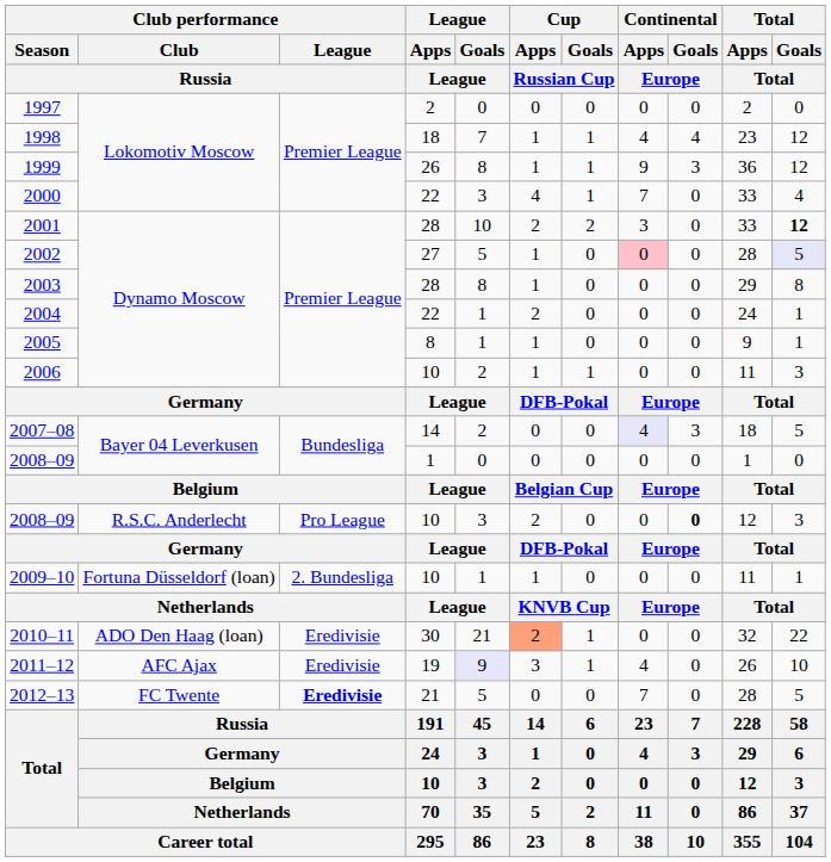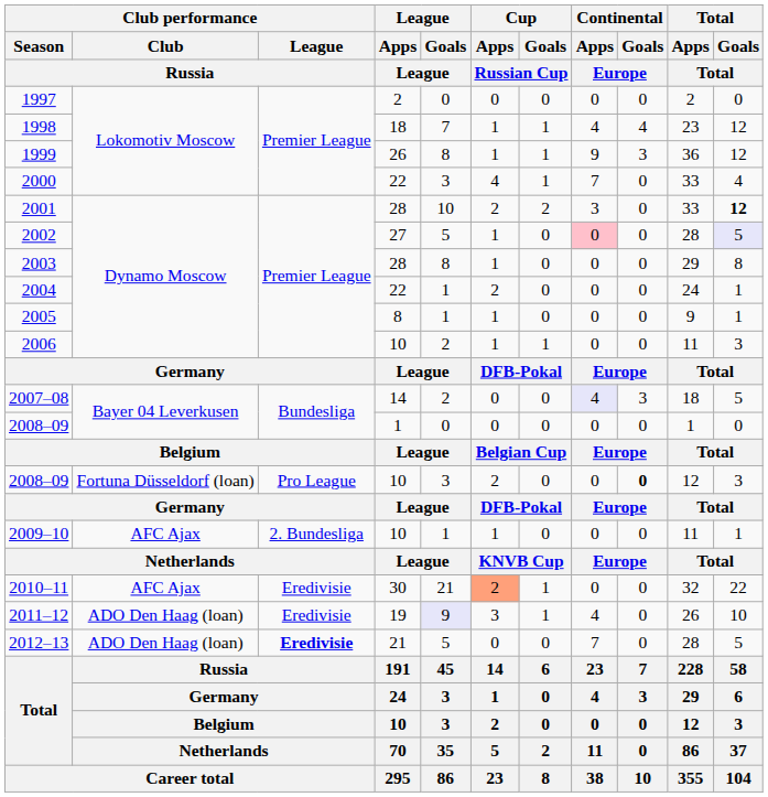 <table class="wikitable" style="text-align:center">
 <tr>
 <th colspan=3>Club performance</th>
 <th colspan=2>League</th>
 <th colspan=2>Cup</th>
 <th colspan=2>Continental</th>
 <th colspan=2>Total</th>
 </tr>
 <tr>
 <th>Season</th>
 <th>Club</th>
 <th>League</th>
 <th>Apps</th>
 <th>Goals</th>
 <th>Apps</th>
 <th>Goals</th>
 <th>Apps</th>
 <th>Goals</th>
 <th>Apps</th>
 <th>Goals</th>
 </tr>
 <tr>
 <th colspan=3>Russia</th>
 <th colspan=2>League</th>
 <th colspan=2><a href='#'>Russian Cup</a></th>
 <th colspan=2><a href='#'>Europe</a></th>
 <th colspan=2>Total</th>
 </tr>
 <tr>
 <td><a href='#'>1997</a></td>
 <td rowspan="4"><a href='#'>Lokomotiv Moscow</a></td>
 <td rowspan="4"><a href='#'>Premier League</a></td>
 <td>2</td>
 <td>0</td>
 <td>0</td>
 <td>0</td>
 <td>0</td>
 <td>0</td>
 <td>2</td>
 <td>0</td>
 </tr>
 <tr>
 <td><a href='#'>1998</a></td>
 <td>18</td>
 <td>7</td>
 <td>1</td>
 <td>1</td>
 <td>4</td>
 <td>4</td>
 <td>23</td>
 <td>12</td>
 </tr>
 <tr>
 <td><a href='#'>1999</a></td>
 <td>26</td>
 <td>8</td>
 <td>1</td>
 <td>1</td>
 <td>9</td>
 <td>3</td>
 <td>36</td>
 <td>12</td>
 </tr>
 <tr>
 <td><a href='#'>2000</a></td>
 <td>22</td>
 <td>3</td>
 <td>4</td>
 <td>1</td>
 <td>7</td>
 <td>0</td>
 <td>33</td>
 <td>4</td>
 </tr>
 <tr>
 <td><a href='#'>2001</a></td>
 <td rowspan="6"><a href='#'>Dynamo Moscow</a></td>
 <td rowspan="6"><a href='#'>Premier League</a></td>
 <td>28</td>
 <td>10</td>
 <td>2</td>
 <td>2</td>
 <td>3</td>
 <td>0</td>
 <td>33</td>
 <td><strong>12</strong></td>
 </tr>
 <tr>
 <td><a href='#'>2002</a></td>
 <td>27</td>
 <td>5</td>
 <td>1</td>
 <td>0</td>
 <td style="background: pink;">0</td>
 <td>0</td>
 <td>28</td>
 <td style="background: lavender;">5</td>
 </tr>
 <tr>
 <td><a href='#'>2003</a></td>
 <td>28</td>
 <td>8</td>
 <td>1</td>
 <td>0</td>
 <td>0</td>
 <td>0</td>
 <td>29</td>
 <td>8</td>
 </tr>
 <tr>
 <td><a href='#'>2004</a></td>
 <td>22</td>
 <td>1</td>
 <td>2</td>
 <td>0</td>
 <td>0</td>
 <td>0</td>
 <td>24</td>
 <td>1</td>
 </tr>
 <tr>
 <td><a href='#'>2005</a></td>
 <td>8</td>
 <td>1</td>
 <td>1</td>
 <td>0</td>
 <td>0</td>
 <td>0</td>
 <td>9</td>
 <td>1</td>
 </tr>
 <tr>
 <td><a href='#'>2006</a></td>
 <td>10</td>
 <td>2</td>
 <td>1</td>
 <td>1</td>
 <td>0</td>
 <td>0</td>
 <td>11</td>
 <td>3</td>
 </tr>
 <tr>
 <th colspan=3>Germany</th>
 <th colspan=2>League</th>
 <th colspan=2><a href='#'>DFB-Pokal</a></th>
 <th colspan=2><a href='#'>Europe</a></th>
 <th colspan=2>Total</th>
 </tr>
 <tr>
 <td><a href='#'>2007–08</a></td>
 <td rowspan="2"><a href='#'>Bayer 04 Leverkusen</a></td>
 <td rowspan="2"><a href='#'>Bundesliga</a></td>
 <td>14</td>
 <td>2</td>
 <td>0</td>
 <td>0</td>
 <td style="background: lavender;">4</td>
 <td>3</td>
 <td>18</td>
 <td>5</td>
 </tr>
 <tr>
 <td><a href='#'>2008–09</a></td>
 <td>1</td>
 <td>0</td>
 <td>0</td>
 <td>0</td>
 <td>0</td>
 <td>0</td>
 <td>1</td>
 <td>0</td>
 </tr>
 <tr>
 <th colspan=3>Belgium</th>
 <th colspan=2>League</th>
 <th colspan=2><a href='#'>Belgian Cup</a></th>
 <th colspan=2><a href='#'>Europe</a></th>
 <th colspan=2>Total</th>
 </tr>
 <tr>
 <td><a href='#'>2008–09</a></td>
-<td><a href='#'>R.S.C. Anderlecht</a></td>
+<td><a href='#'>Fortuna Düsseldorf</a> (loan)</td>
 <td><a href='#'>Pro League</a></td>
 <td>10</td>
 <td>3</td>
 <td>2</td>
 <td>0</td>
 <td>0</td>
 <td><strong>0</strong></td>
 <td>12</td>
 <td>3</td>
 </tr>
 <tr>
 <th colspan=3>Germany</th>
 <th colspan=2>League</th>
 <th colspan=2><a href='#'>DFB-Pokal</a></th>
 <th colspan=2><a href='#'>Europe</a></th>
 <th colspan=2>Total</th>
 </tr>
 <tr>
 <td><a href='#'>2009–10</a></td>
-<td><a href='#'>Fortuna Düsseldorf</a> (loan)</td>
+<td><a href='#'>AFC Ajax</a></td>
 <td><a href='#'>2. Bundesliga</a></td>
 <td>10</td>
 <td>1</td>
 <td>1</td>
 <td>0</td>
 <td>0</td>
 <td>0</td>
 <td>11</td>
 <td>1</td>
 </tr>
 <tr>
 <th colspan=3>Netherlands</th>
 <th colspan=2>League</th>
 <th colspan=2><a href='#'>KNVB Cup</a></th>
 <th colspan=2><a href='#'>Europe</a></th>
 <th colspan=2>Total</th>
 </tr>
 <tr>
 <td><a href='#'>2010–11</a></td>
-<td><a href='#'>ADO Den Haag</a> (loan)</td>
+<td><a href='#'>AFC Ajax</a></td>
 <td><a href='#'>Eredivisie</a></td>
 <td>30</td>
 <td>21</td>
 <td style="background: lightsalmon;">2</td>
 <td>1</td>
 <td>0</td>
 <td>0</td>
 <td>32</td>
 <td>22</td>
 </tr>
 <tr>
 <td><a href='#'>2011–12</a></td>
-<td><a href='#'>AFC Ajax</a></td>
+<td><a href='#'>ADO Den Haag</a> (loan)</td>
 <td><a href='#'>Eredivisie</a></td>
 <td>19</td>
 <td style="background: lavender;">9</td>
 <td>3</td>
 <td>1</td>
 <td>4</td>
 <td>0</td>
 <td>26</td>
 <td>10</td>
 </tr>
 <tr>
 <td><a href='#'>2012–13</a></td>
-<td><a href='#'>FC Twente</a></td>
+<td><a href='#'>ADO Den Haag</a> (loan)</td>
 <td><strong><a href='#'>Eredivisie</a></strong></td>
 <td>21</td>
 <td>5</td>
 <td>0</td>
 <td>0</td>
 <td>7</td>
 <td>0</td>
 <td>28</td>
 <td>5</td>
 </tr>
 <tr>
 <th rowspan=4>Total</th>
 <th colspan=2>Russia</th>
 <th>191</th>
 <th>45</th>
 <th>14</th>
 <th>6</th>
 <th>23</th>
 <th>7</th>
 <th>228</th>
 <th>58</th>
 </tr>
 <tr>
 <th colspan=2>Germany</th>
 <th>24</th>
 <th>3</th>
 <th>1</th>
 <th>0</th>
 <th>4</th>
 <th>3</th>
 <th>29</th>
 <th>6</th>
 </tr>
 <tr>
 <th colspan=2>Belgium</th>
 <th>10</th>
 <th>3</th>
 <th>2</th>
 <th>0</th>
 <th>0</th>
 <th>0</th>
 <th>12</th>
 <th>3</th>
 </tr>
 <tr>
 <th colspan=2>Netherlands</th>
 <th>70</th>
 <th>35</th>
 <th>5</th>
 <th>2</th>
 <th>11</th>
 <th>0</th>
 <th>86</th>
 <th>37</th>
 </tr>
 <tr>
 <th colspan=3>Career total</th>
 <th>295</th>
 <th>86</th>
 <th>23</th>
 <th>8</th>
 <th>38</th>
 <th>10</th>
 <th>355</th>
 <th>104</th>
 </tr>
 </table>
